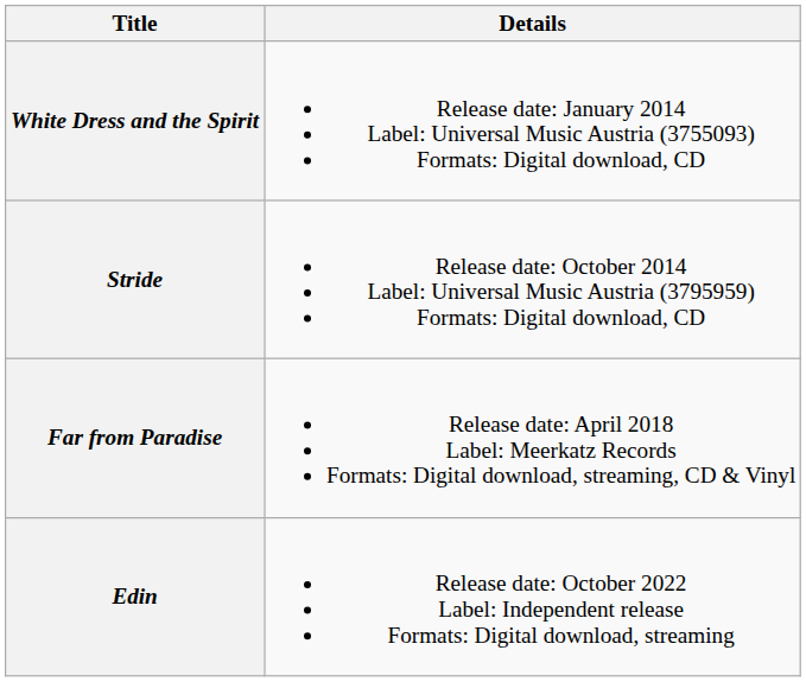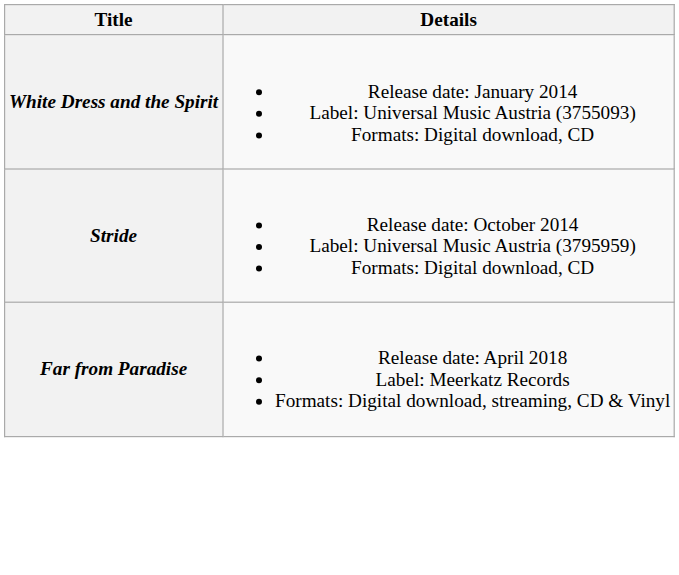 <table class="wikitable plainrowheaders" style="text-align:center;">
 <tr>
 <th>Title</th>
 <th>Details</th>
 </tr>
 <tr>
 <th scope="row"><em>White Dress and the Spirit</em></th>
 <td><br><ul><li>Release date: January 2014</li><li>Label: Universal Music Austria (3755093)</li><li>Formats: Digital download, CD</li></ul></td>
 </tr>
 <tr>
 <th scope="row"><em>Stride</em></th>
 <td><br><ul><li>Release date: October 2014</li><li>Label: Universal Music Austria (3795959)</li><li>Formats: Digital download, CD</li></ul></td>
 </tr>
 <tr>
 <th scope="row"><em>Far from Paradise</em></th>
 <td><br><ul><li>Release date: April 2018</li><li>Label: Meerkatz Records</li><li>Formats: Digital download, streaming, CD & Vinyl</li></ul></td>
 </tr>
-<tr>
-<th scope="row"><em>Edin</em></th>
-<td><br><ul><li>Release date: October 2022</li><li>Label: Independent release</li><li>Formats: Digital download, streaming</li></ul></td>
-</tr>
 </table>
